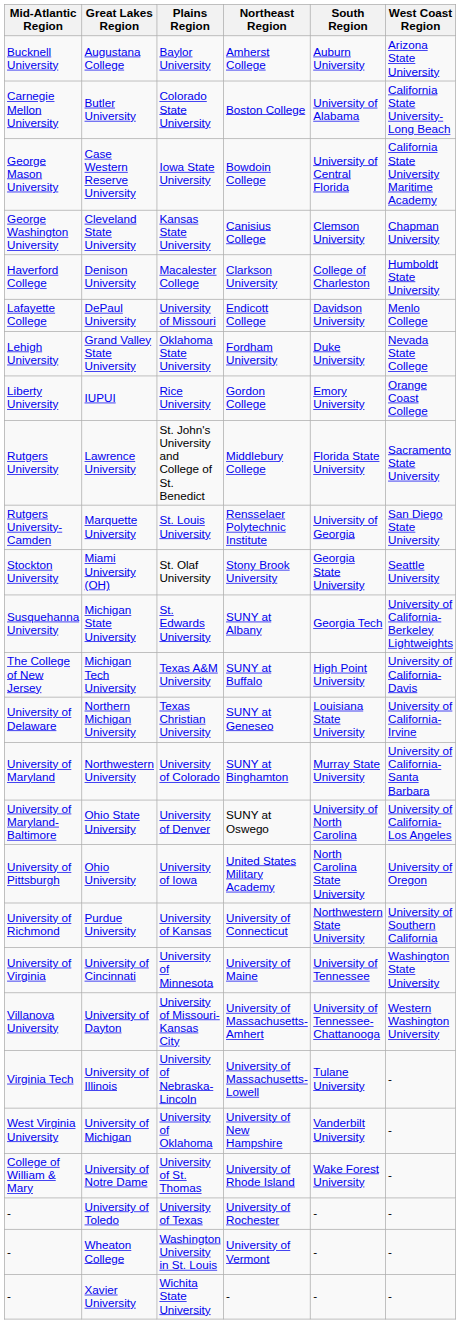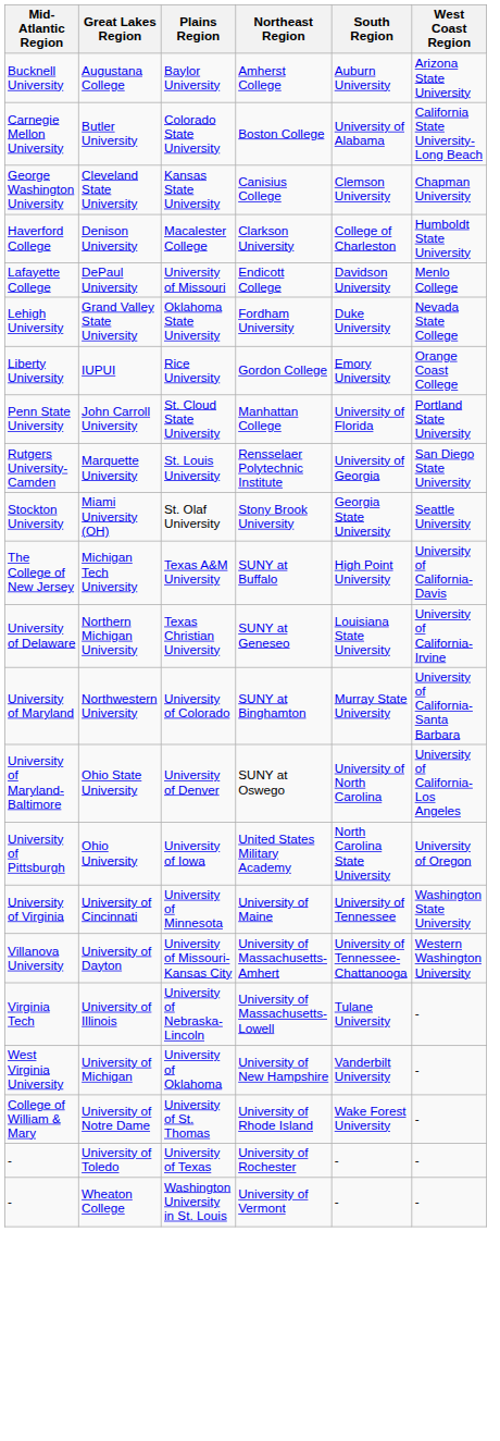 <table class="wikitable">
 <tr>
 <th>Mid-Atlantic Region</th>
 <th>Great Lakes Region</th>
 <th>Plains Region</th>
 <th>Northeast Region</th>
 <th>South Region</th>
 <th>West Coast Region</th>
 </tr>
 <tr>
 <td><a href='#'>Bucknell University</a></td>
 <td><a href='#'>Augustana College</a></td>
 <td><a href='#'>Baylor University</a></td>
 <td><a href='#'>Amherst College</a></td>
 <td><a href='#'>Auburn University</a></td>
 <td><a href='#'>Arizona State University</a></td>
 </tr>
 <tr>
 <td><a href='#'>Carnegie Mellon University</a></td>
 <td><a href='#'>Butler University</a></td>
 <td><a href='#'>Colorado State University</a></td>
 <td><a href='#'>Boston College</a></td>
 <td><a href='#'>University of Alabama</a></td>
 <td><a href='#'>California State University-Long Beach</a></td>
-</tr>
-<tr>
-<td><a href='#'>George Mason University</a></td>
-<td><a href='#'>Case Western Reserve University</a></td>
-<td><a href='#'>Iowa State University</a></td>
-<td><a href='#'>Bowdoin College</a></td>
-<td><a href='#'>University of Central Florida</a></td>
-<td><a href='#'>California State University Maritime Academy</a></td>
 </tr>
 <tr>
 <td><a href='#'>George Washington University</a></td>
 <td><a href='#'>Cleveland State University</a></td>
 <td><a href='#'>Kansas State University</a></td>
 <td><a href='#'>Canisius College</a></td>
 <td><a href='#'>Clemson University</a></td>
 <td><a href='#'>Chapman University</a></td>
 </tr>
 <tr>
 <td><a href='#'>Haverford College</a></td>
 <td><a href='#'>Denison University</a></td>
 <td><a href='#'>Macalester College</a></td>
 <td><a href='#'>Clarkson University</a></td>
 <td><a href='#'>College of Charleston</a></td>
 <td><a href='#'>Humboldt State University</a></td>
 </tr>
 <tr>
 <td><a href='#'>Lafayette College</a></td>
 <td><a href='#'>DePaul University</a></td>
 <td><a href='#'>University of Missouri</a></td>
 <td><a href='#'>Endicott College</a></td>
 <td><a href='#'>Davidson University</a></td>
 <td><a href='#'>Menlo College</a></td>
 </tr>
 <tr>
 <td><a href='#'>Lehigh University</a></td>
 <td><a href='#'>Grand Valley State University</a></td>
 <td><a href='#'>Oklahoma State University</a></td>
 <td><a href='#'>Fordham University</a></td>
 <td><a href='#'>Duke University</a></td>
 <td><a href='#'>Nevada State College</a></td>
 </tr>
 <tr>
 <td><a href='#'>Liberty University</a></td>
 <td><a href='#'>IUPUI</a></td>
 <td><a href='#'>Rice University</a></td>
 <td><a href='#'>Gordon College</a></td>
 <td><a href='#'>Emory University</a></td>
 <td><a href='#'>Orange Coast College</a></td>
 </tr>
 <tr>
-<td><a href='#'>Rutgers University</a></td>
-<td><a href='#'>Lawrence University</a></td>
-<td>St. John's University and College of St. Benedict</td>
-<td><a href='#'>Middlebury College</a></td>
-<td><a href='#'>Florida State University</a></td>
-<td><a href='#'>Sacramento State University</a></td>
+<td><a href='#'>Penn State University</a></td>
+<td><a href='#'>John Carroll University</a></td>
+<td><a href='#'>St. Cloud State University</a></td>
+<td><a href='#'>Manhattan College</a></td>
+<td><a href='#'>University of Florida</a></td>
+<td><a href='#'>Portland State University</a></td>
 </tr>
 <tr>
 <td><a href='#'>Rutgers University-Camden</a></td>
 <td><a href='#'>Marquette University</a></td>
 <td><a href='#'>St. Louis University</a></td>
 <td><a href='#'>Rensselaer Polytechnic Institute</a></td>
 <td><a href='#'>University of Georgia</a></td>
 <td><a href='#'>San Diego State University</a></td>
 </tr>
 <tr>
 <td><a href='#'>Stockton University</a></td>
 <td><a href='#'>Miami University (OH)</a></td>
 <td>St. Olaf University</td>
 <td><a href='#'>Stony Brook University</a></td>
 <td><a href='#'>Georgia State University</a></td>
 <td><a href='#'>Seattle University</a></td>
-</tr>
-<tr>
-<td><a href='#'>Susquehanna University</a></td>
-<td><a href='#'>Michigan State University</a></td>
-<td><a href='#'>St. Edwards University</a></td>
-<td><a href='#'>SUNY at Albany</a></td>
-<td><a href='#'>Georgia Tech</a></td>
-<td><a href='#'>University of California-Berkeley Lightweights</a></td>
 </tr>
 <tr>
 <td><a href='#'>The College of New Jersey</a></td>
 <td><a href='#'>Michigan Tech University</a></td>
 <td><a href='#'>Texas A&M University</a></td>
 <td><a href='#'>SUNY at Buffalo</a></td>
 <td><a href='#'>High Point University</a></td>
 <td><a href='#'>University of California-Davis</a></td>
 </tr>
 <tr>
 <td><a href='#'>University of Delaware</a></td>
 <td><a href='#'>Northern Michigan University</a></td>
 <td><a href='#'>Texas Christian University</a></td>
 <td><a href='#'>SUNY at Geneseo</a></td>
 <td><a href='#'>Louisiana State University</a></td>
 <td><a href='#'>University of California-Irvine</a></td>
 </tr>
 <tr>
 <td><a href='#'>University of Maryland</a></td>
 <td><a href='#'>Northwestern University</a></td>
 <td><a href='#'>University of Colorado</a></td>
 <td><a href='#'>SUNY at Binghamton</a></td>
 <td><a href='#'>Murray State University</a></td>
 <td><a href='#'>University of California-Santa Barbara</a></td>
 </tr>
 <tr>
 <td><a href='#'>University of Maryland-Baltimore</a></td>
 <td><a href='#'>Ohio State University</a></td>
 <td><a href='#'>University of Denver</a></td>
 <td>SUNY at Oswego</td>
 <td><a href='#'>University of North Carolina</a></td>
 <td><a href='#'>University of California-Los Angeles</a></td>
 </tr>
 <tr>
 <td><a href='#'>University of Pittsburgh</a></td>
 <td><a href='#'>Ohio University</a></td>
 <td><a href='#'>University of Iowa</a></td>
 <td><a href='#'>United States Military Academy</a></td>
 <td><a href='#'>North Carolina State University</a></td>
 <td><a href='#'>University of Oregon</a></td>
-</tr>
-<tr>
-<td><a href='#'>University of Richmond</a></td>
-<td><a href='#'>Purdue University</a></td>
-<td><a href='#'>University of Kansas</a></td>
-<td><a href='#'>University of Connecticut</a></td>
-<td><a href='#'>Northwestern State University</a></td>
-<td><a href='#'>University of Southern California</a></td>
 </tr>
 <tr>
 <td><a href='#'>University of Virginia</a></td>
 <td><a href='#'>University of Cincinnati</a></td>
 <td><a href='#'>University of Minnesota</a></td>
 <td><a href='#'>University of Maine</a></td>
 <td><a href='#'>University of Tennessee</a></td>
 <td><a href='#'>Washington State University</a></td>
 </tr>
 <tr>
 <td><a href='#'>Villanova University</a></td>
 <td><a href='#'>University of Dayton</a></td>
 <td><a href='#'>University of Missouri-Kansas City</a></td>
 <td><a href='#'>University of Massachusetts-Amhert</a></td>
 <td><a href='#'>University of Tennessee-Chattanooga</a></td>
 <td><a href='#'>Western Washington University</a></td>
 </tr>
 <tr>
 <td><a href='#'>Virginia Tech</a></td>
 <td><a href='#'>University of Illinois</a></td>
 <td><a href='#'>University of Nebraska-Lincoln</a></td>
 <td><a href='#'>University of Massachusetts-Lowell</a></td>
 <td><a href='#'>Tulane University</a></td>
 <td>-</td>
 </tr>
 <tr>
 <td><a href='#'>West Virginia University</a></td>
 <td><a href='#'>University of Michigan</a></td>
 <td><a href='#'>University of Oklahoma</a></td>
 <td><a href='#'>University of New Hampshire</a></td>
 <td><a href='#'>Vanderbilt University</a></td>
 <td>-</td>
 </tr>
 <tr>
 <td><a href='#'>College of William & Mary</a></td>
 <td><a href='#'>University of Notre Dame</a></td>
 <td><a href='#'>University of St. Thomas</a></td>
 <td><a href='#'>University of Rhode Island</a></td>
 <td><a href='#'>Wake Forest University</a></td>
 <td>-</td>
 </tr>
 <tr>
 <td>-</td>
 <td><a href='#'>University of Toledo</a></td>
 <td><a href='#'>University of Texas</a></td>
 <td><a href='#'>University of Rochester</a></td>
 <td>-</td>
 <td>-</td>
 </tr>
 <tr>
 <td>-</td>
 <td><a href='#'>Wheaton College</a></td>
 <td><a href='#'>Washington University in St. Louis</a></td>
 <td><a href='#'>University of Vermont</a></td>
 <td>-</td>
 <td>-</td>
 </tr>
-<tr>
-<td>-</td>
-<td><a href='#'>Xavier University</a></td>
-<td><a href='#'>Wichita State University</a></td>
-<td>-</td>
-<td>-</td>
-<td>-</td>
-</tr>
 </table>
